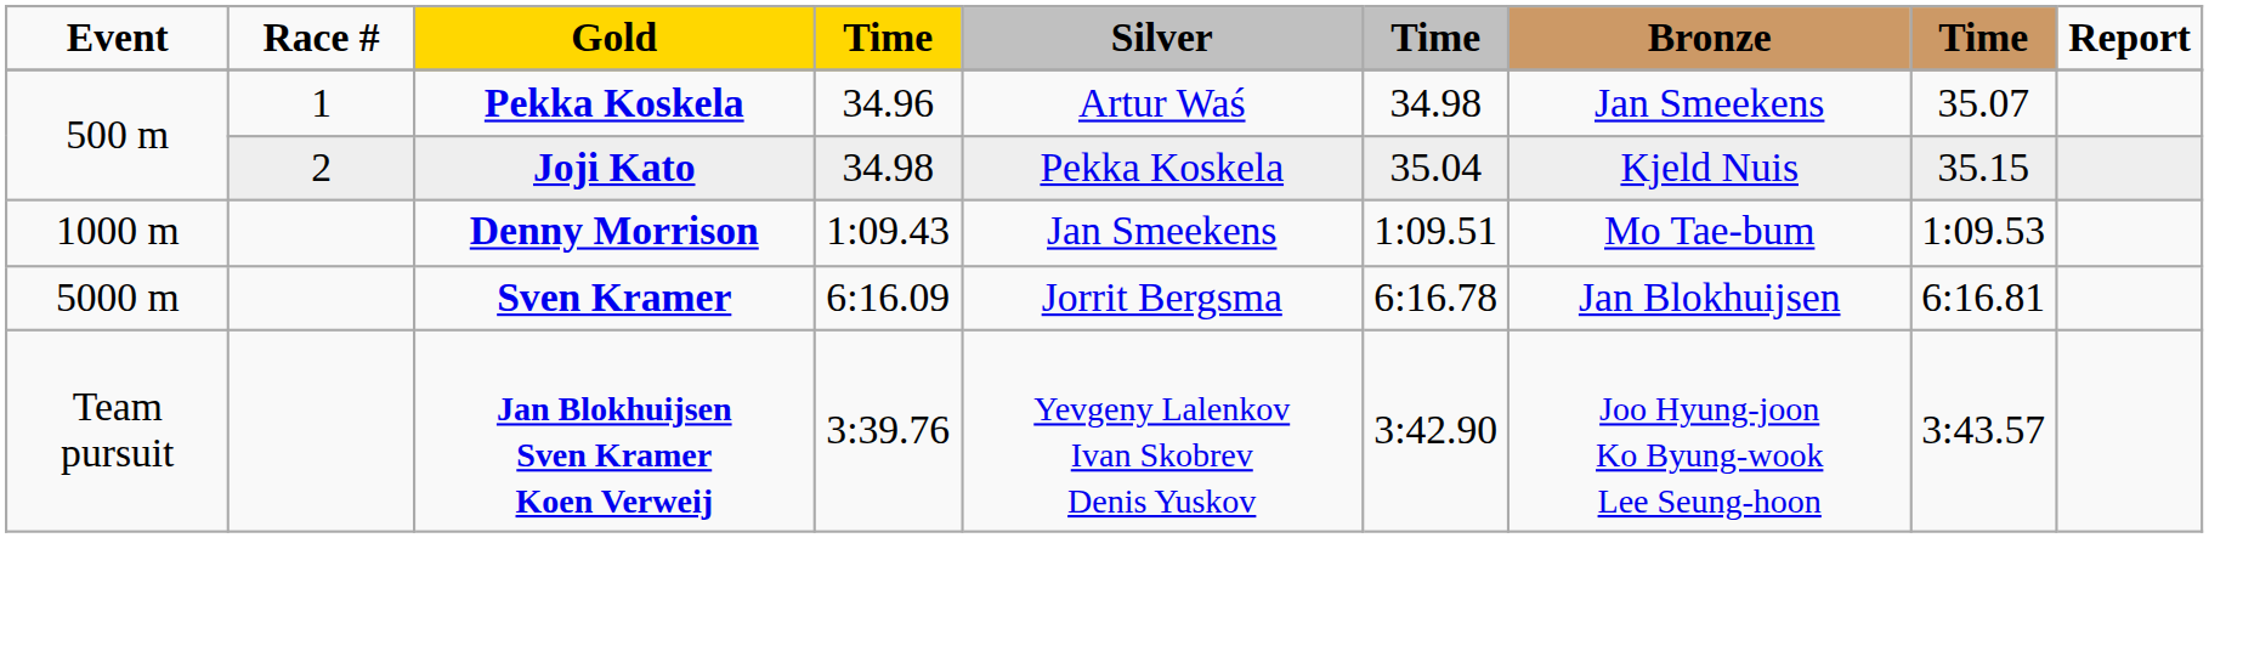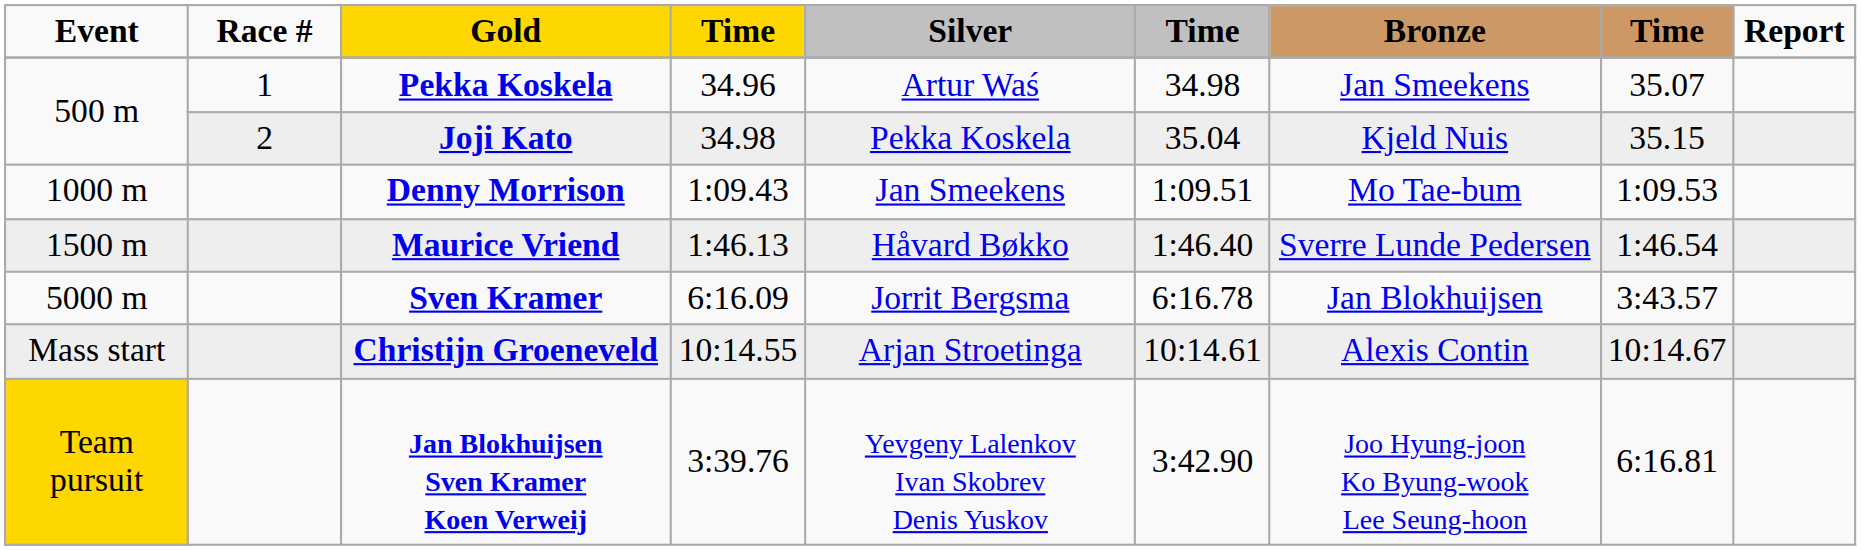 <table class="wikitable">
 <tr>
 <td width="80" align="center"><strong>Event</strong></td>
 <td width="65" align="center"><strong>Race #</strong></td>
 <td width="150" bgcolor="gold" align="center"><strong>Gold</strong></td>
 <td width="50" bgcolor="gold" align="center"><strong>Time</strong></td>
 <td width="150" bgcolor="silver" align="center"><strong>Silver</strong></td>
 <td width="50" bgcolor="silver" align="center"><strong>Time</strong></td>
 <td width="150" bgcolor="#CC9966" align="center"><strong>Bronze</strong></td>
 <td width="50" bgcolor="#CC9966" align="center"><strong>Time</strong></td>
 <td width="50" align="center"><strong>Report</strong></td>
 </tr>
 <tr bgcolor="#cccccc">
 </tr>
 <tr>
 <td rowspan=2 align="center">500 m</td>
 <td align="center">1</td>
 <td align="center"><strong><a href='#'>Pekka Koskela</a></strong><br><small></small></td>
 <td align="center">34.96</td>
 <td align="center"><a href='#'>Artur Waś</a><br><small></small></td>
 <td align="center">34.98</td>
 <td align="center"><a href='#'>Jan Smeekens</a><br><small></small></td>
 <td align="center">35.07</td>
 <td align="center"></td>
 </tr>
 <tr bgcolor="#eeeeee">
 <td align="center">2</td>
 <td align="center"><strong><a href='#'>Joji Kato</a></strong><br><small></small></td>
 <td align="center">34.98</td>
 <td align="center"><a href='#'>Pekka Koskela</a><br><small></small></td>
 <td align="center">35.04</td>
 <td align="center"><a href='#'>Kjeld Nuis</a><br><small></small></td>
 <td align="center">35.15</td>
 <td align="center"></td>
 </tr>
 <tr>
 <td align="center">1000 m</td>
 <td align="center"></td>
 <td align="center"><strong><a href='#'>Denny Morrison</a></strong><br><small></small></td>
 <td align="center">1:09.43</td>
 <td align="center"><a href='#'>Jan Smeekens</a><br><small></small></td>
 <td align="center">1:09.51</td>
 <td align="center"><a href='#'>Mo Tae-bum</a><br><small></small></td>
 <td align="center">1:09.53</td>
 <td align="center"></td>
 </tr>
+<tr bgcolor="#eeeeee">
+<td align="center">1500 m</td>
+<td align="center"></td>
+<td align="center"><strong><a href='#'>Maurice Vriend</a></strong><br><small></small></td>
+<td align="center">1:46.13</td>
+<td align="center"><a href='#'>Håvard Bøkko</a><br><small></small></td>
+<td align="center">1:46.40</td>
+<td align="center"><a href='#'>Sverre Lunde Pedersen</a><br><small></small></td>
+<td align="center">1:46.54</td>
+<td align="center"></td>
+</tr>
 <tr>
 <td align="center">5000 m</td>
 <td align="center"></td>
 <td align="center"><strong><a href='#'>Sven Kramer</a></strong><br><small></small></td>
 <td align="center">6:16.09</td>
 <td align="center"><a href='#'>Jorrit Bergsma</a><br><small></small></td>
 <td align="center">6:16.78</td>
 <td align="center"><a href='#'>Jan Blokhuijsen</a><br><small></small></td>
-<td align="center">6:16.81</td>
+<td align="center">3:43.57</td>
+<td align="center"></td>
+</tr>
+<tr bgcolor="#eeeeee">
+<td align="center">Mass start</td>
+<td align="center"></td>
+<td align="center"><strong><a href='#'>Christijn Groeneveld</a></strong><br><small></small></td>
+<td align="center">10:14.55</td>
+<td align="center"><a href='#'>Arjan Stroetinga</a><br><small></small></td>
+<td align="center">10:14.61</td>
+<td align="center"><a href='#'>Alexis Contin</a><br><small></small></td>
+<td align="center">10:14.67</td>
 <td align="center"></td>
 </tr>
 <tr>
-<td align="center">Team pursuit</td>
+<td align="center" style="background: gold;">Team pursuit</td>
 <td align="center"></td>
 <td align="center"><strong></strong><br><small><strong><a href='#'>Jan Blokhuijsen</a><br><a href='#'>Sven Kramer</a><br><a href='#'>Koen Verweij</a></strong></small></td>
 <td align="center">3:39.76</td>
 <td align="center"><br><small><a href='#'>Yevgeny Lalenkov</a><br><a href='#'>Ivan Skobrev</a><br><a href='#'>Denis Yuskov</a></small></td>
 <td align="center">3:42.90</td>
 <td align="center"><br><small><a href='#'>Joo Hyung-joon</a><br><a href='#'>Ko Byung-wook</a><br><a href='#'>Lee Seung-hoon</a></small></td>
-<td align="center">3:43.57</td>
+<td align="center">6:16.81</td>
 <td align="center"></td>
 </tr>
 </table>
